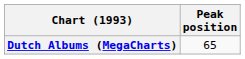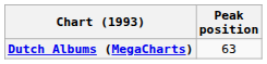 <table class="wikitable sortable plainrowheaders" style="text-align:center">
 <tr>
 <th scope="col">Chart (1993)</th>
 <th scope="col">Peak<br>position</th>
 </tr>
 <tr>
 <th scope="row"><a href='#'>Dutch Albums</a> (<a href='#'>MegaCharts</a>)</th>
-<td>65</td>
+<td>63</td>
 </tr>
 </table>
